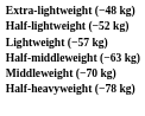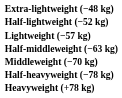 <table>
 <tr>
 <th rowspan=2 style="text-align:left;">Extra-lightweight (−48 kg)</th>
 <td rowspan=2></td>
 <td rowspan=2></td>
 <td></td>
 </tr>
 <tr>
 <td></td>
 </tr>
 <tr>
 <th style="text-align:left;">Half-lightweight (−52 kg)</th>
 <td></td>
 <td></td>
 <td></td>
 </tr>
 <tr>
 <th rowspan=2 style="text-align:left;">Lightweight (−57 kg)</th>
 <td rowspan=2></td>
 <td rowspan=2></td>
 <td></td>
 </tr>
 <tr>
 <td></td>
 </tr>
 <tr>
 <th style="text-align:left;">Half-middleweight (−63 kg)</th>
 <td></td>
 <td></td>
 <td></td>
 </tr>
 <tr>
 <th rowspan=2 style="text-align:left;">Middleweight (−70 kg)</th>
 <td rowspan=2></td>
 <td rowspan=2></td>
 <td></td>
 </tr>
 <tr>
 <td></td>
 </tr>
 <tr>
 <th rowspan=2 style="text-align:left;">Half-heavyweight (−78 kg)</th>
 <td rowspan=2></td>
 <td rowspan=2></td>
 <td></td>
 </tr>
 <tr>
 <td></td>
 </tr>
+<tr>
+<th style="text-align:left;">Heavyweight (+78 kg)</th>
+<td></td>
+<td></td>
+<td></td>
+</tr>
 </table>
